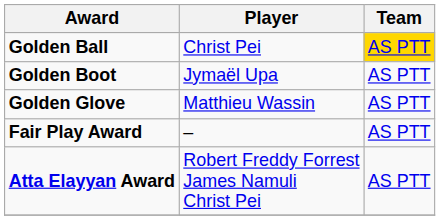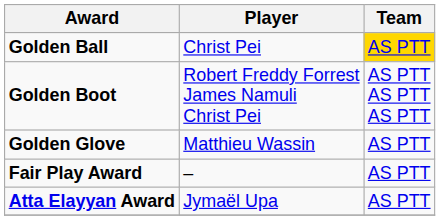 <table class="wikitable">
 <tr>
 <th>Award</th>
 <th>Player</th>
 <th>Team</th>
 </tr>
 <tr>
 <td><strong>Golden Ball</strong></td>
 <td> <a href='#'>Christ Pei</a></td>
 <td style="background: gold;"> <a href='#'>AS PTT</a></td>
 </tr>
 <tr>
 <td><strong>Golden Boot</strong></td>
-<td> <a href='#'>Jymaël Upa</a></td>
-<td> <a href='#'>AS PTT</a></td>
+<td> <a href='#'>Robert Freddy Forrest</a><br> <a href='#'>James Namuli</a><br> <a href='#'>Christ Pei</a></td>
+<td> <a href='#'>AS PTT</a><br> <a href='#'>AS PTT</a><br> <a href='#'>AS PTT</a></td>
 </tr>
 <tr>
 <td><strong>Golden Glove</strong></td>
 <td> <a href='#'>Matthieu Wassin</a></td>
 <td> <a href='#'>AS PTT</a></td>
 </tr>
 <tr>
 <td><strong>Fair Play Award</strong></td>
 <td>–</td>
 <td> <a href='#'>AS PTT</a></td>
 </tr>
 <tr>
 <td><strong><a href='#'>Atta Elayyan</a> Award</strong></td>
-<td> <a href='#'>Robert Freddy Forrest</a><br> <a href='#'>James Namuli</a><br> <a href='#'>Christ Pei</a></td>
+<td> <a href='#'>Jymaël Upa</a></td>
 <td> <a href='#'>AS PTT</a></td>
 </tr>
 <tr>
 </tr>
 </table>
